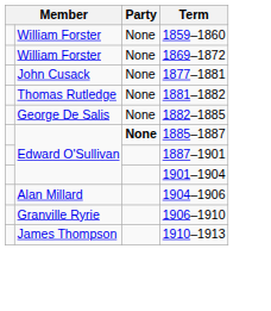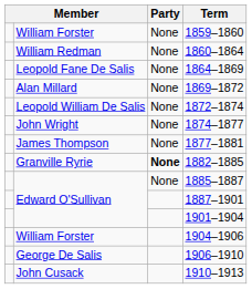 <table class="wikitable">
 <tr>
 <th colspan="2">Member</th>
 <th>Party</th>
 <th>Term</th>
 </tr>
 <tr>
 <td> </td>
 <td><a href='#'>William Forster</a></td>
 <td>None</td>
 <td><a href='#'>1859</a>–1860</td>
 </tr>
 <tr>
 <td> </td>
-<td><a href='#'>William Forster</a></td>
+<td><a href='#'>William Redman</a></td>
+<td>None</td>
+<td><a href='#'>1860</a>–1864</td>
+</tr>
+<tr>
+<td> </td>
+<td><a href='#'>Leopold Fane De Salis</a></td>
+<td>None</td>
+<td><a href='#'>1864</a>–1869</td>
+</tr>
+<tr>
+<td> </td>
+<td><a href='#'>Alan Millard</a></td>
 <td>None</td>
 <td><a href='#'>1869</a>–1872</td>
 </tr>
 <tr>
 <td> </td>
-<td><a href='#'>John Cusack</a></td>
+<td><a href='#'>Leopold William De Salis</a></td>
+<td>None</td>
+<td><a href='#'>1872</a>–1874</td>
+</tr>
+<tr>
+<td> </td>
+<td><a href='#'>John Wright</a></td>
+<td>None</td>
+<td><a href='#'>1874</a>–1877</td>
+</tr>
+<tr>
+<td> </td>
+<td><a href='#'>James Thompson</a></td>
 <td>None</td>
 <td><a href='#'>1877</a>–1881</td>
 </tr>
 <tr>
 <td> </td>
-<td><a href='#'>Thomas Rutledge</a></td>
-<td>None</td>
-<td><a href='#'>1881</a>–1882</td>
-</tr>
-<tr>
-<td> </td>
-<td><a href='#'>George De Salis</a></td>
-<td>None</td>
+<td><a href='#'>Granville Ryrie</a></td>
+<td><strong>None</strong></td>
 <td><a href='#'>1882</a>–1885</td>
 </tr>
 <tr>
 <td> </td>
 <td rowspan="3"><a href='#'>Edward O'Sullivan</a></td>
-<td><strong>None</strong></td>
+<td>None</td>
 <td><a href='#'>1885</a>–1887</td>
 </tr>
 <tr>
 <td> </td>
 <td></td>
 <td><a href='#'>1887</a>–1901</td>
 </tr>
 <tr>
 <td> </td>
 <td></td>
 <td><a href='#'>1901</a>–1904</td>
 </tr>
 <tr>
 <td> </td>
-<td><a href='#'>Alan Millard</a></td>
+<td><a href='#'>William Forster</a></td>
 <td></td>
 <td><a href='#'>1904</a>–1906</td>
 </tr>
 <tr>
 <td> </td>
-<td><a href='#'>Granville Ryrie</a></td>
+<td><a href='#'>George De Salis</a></td>
 <td></td>
 <td><a href='#'>1906</a>–1910</td>
 </tr>
 <tr>
 <td> </td>
-<td><a href='#'>James Thompson</a></td>
+<td><a href='#'>John Cusack</a></td>
 <td></td>
 <td><a href='#'>1910</a>–1913</td>
 </tr>
 </table>
